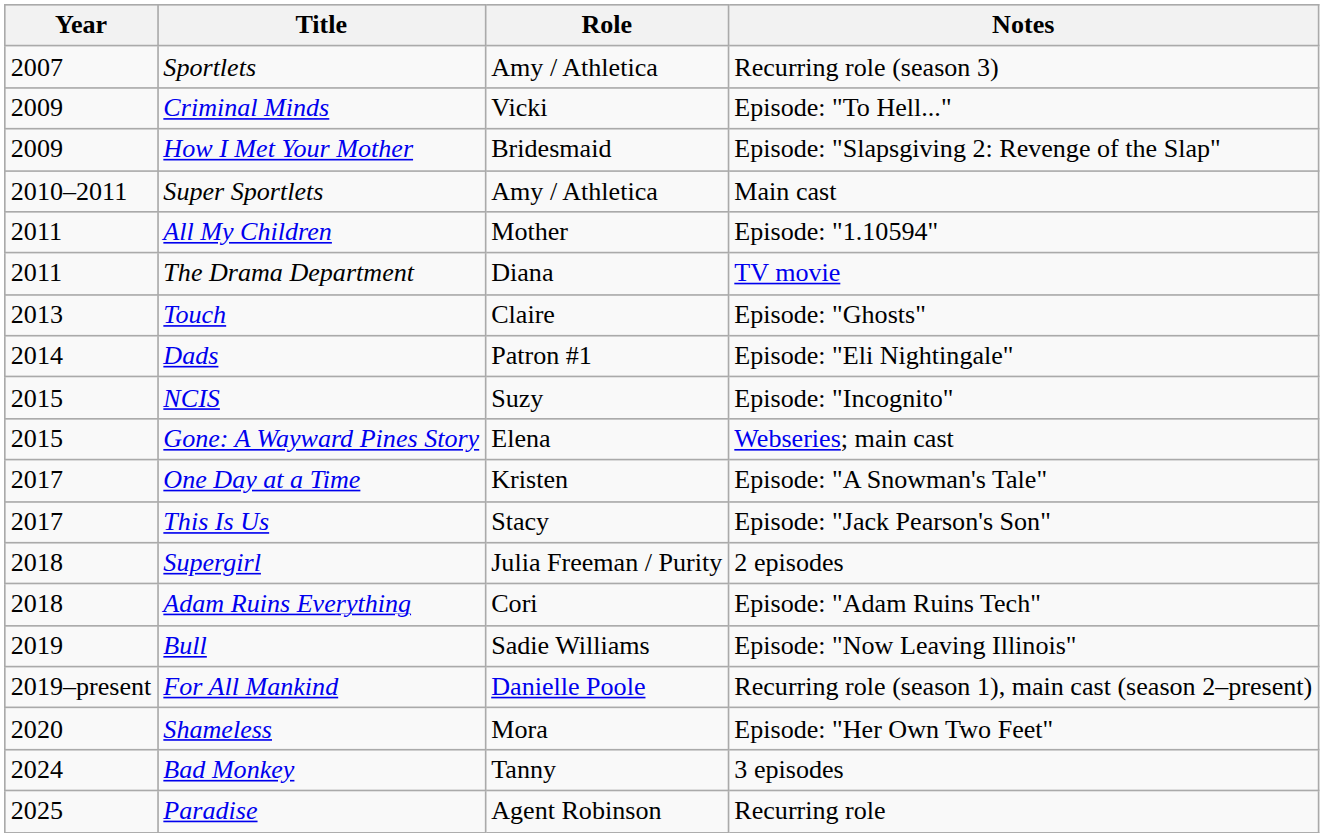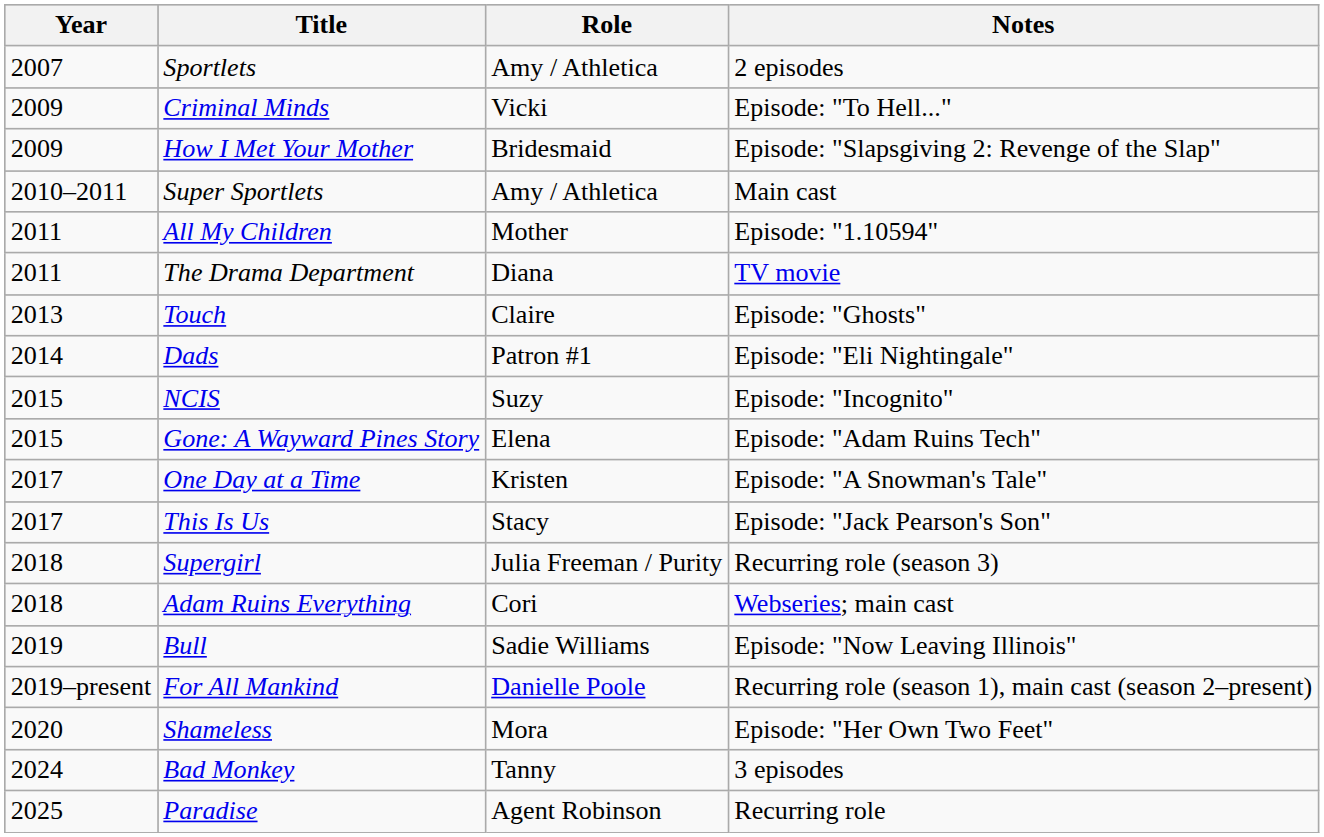 <table class="wikitable sortable">
 <tr>
 <th>Year</th>
 <th>Title</th>
 <th>Role</th>
 <th class="unsortable">Notes</th>
 </tr>
 <tr>
 <td>2007</td>
 <td><em>Sportlets</em></td>
 <td>Amy / Athletica</td>
-<td>Recurring role (season 3)</td>
+<td>2 episodes</td>
 </tr>
 <tr>
 <td>2009</td>
 <td><em><a href='#'>Criminal Minds</a></em></td>
 <td>Vicki</td>
 <td>Episode: "To Hell..."</td>
 </tr>
 <tr>
 <td>2009</td>
 <td><em><a href='#'>How I Met Your Mother</a></em></td>
 <td>Bridesmaid</td>
 <td>Episode: "Slapsgiving 2: Revenge of the Slap"</td>
 </tr>
 <tr>
 <td>2010–2011</td>
 <td><em>Super Sportlets</em></td>
 <td>Amy / Athletica</td>
 <td>Main cast</td>
 </tr>
 <tr>
 <td>2011</td>
 <td><em><a href='#'>All My Children</a></em></td>
 <td>Mother</td>
 <td>Episode: "1.10594"</td>
 </tr>
 <tr>
 <td>2011</td>
 <td><em>The Drama Department</em></td>
 <td>Diana</td>
 <td><a href='#'>TV movie</a></td>
 </tr>
 <tr>
 <td>2013</td>
 <td><em><a href='#'>Touch</a></em></td>
 <td>Claire</td>
 <td>Episode: "Ghosts"</td>
 </tr>
 <tr>
 <td>2014</td>
 <td><em><a href='#'>Dads</a></em></td>
 <td>Patron #1</td>
 <td>Episode: "Eli Nightingale"</td>
 </tr>
 <tr>
 <td>2015</td>
 <td><em><a href='#'>NCIS</a></em></td>
 <td>Suzy</td>
 <td>Episode: "Incognito"</td>
 </tr>
 <tr>
 <td>2015</td>
 <td><em><a href='#'>Gone: A Wayward Pines Story</a></em></td>
 <td>Elena</td>
-<td><a href='#'>Webseries</a>; main cast</td>
+<td>Episode: "Adam Ruins Tech"</td>
 </tr>
 <tr>
 <td>2017</td>
 <td><em><a href='#'>One Day at a Time</a></em></td>
 <td>Kristen</td>
 <td>Episode: "A Snowman's Tale"</td>
 </tr>
 <tr>
 <td>2017</td>
 <td><em><a href='#'>This Is Us</a></em></td>
 <td>Stacy</td>
 <td>Episode: "Jack Pearson's Son"</td>
 </tr>
 <tr>
 <td>2018</td>
 <td><em><a href='#'>Supergirl</a></em></td>
 <td>Julia Freeman / Purity</td>
-<td>2 episodes</td>
+<td>Recurring role (season 3)</td>
 </tr>
 <tr>
 <td>2018</td>
 <td><em><a href='#'>Adam Ruins Everything</a></em></td>
 <td>Cori</td>
-<td>Episode: "Adam Ruins Tech"</td>
+<td><a href='#'>Webseries</a>; main cast</td>
 </tr>
 <tr>
 <td>2019</td>
 <td><em><a href='#'>Bull</a></em></td>
 <td>Sadie Williams</td>
 <td>Episode: "Now Leaving Illinois"</td>
 </tr>
 <tr>
 <td>2019–present</td>
 <td><em><a href='#'>For All Mankind</a></em></td>
 <td><a href='#'>Danielle Poole</a></td>
 <td>Recurring role (season 1), main cast (season 2–present)</td>
 </tr>
 <tr>
 <td>2020</td>
 <td><em><a href='#'>Shameless</a></em></td>
 <td>Mora</td>
 <td>Episode: "Her Own Two Feet"</td>
 </tr>
 <tr>
 <td>2024</td>
 <td><em><a href='#'>Bad Monkey</a></em></td>
 <td>Tanny</td>
 <td>3 episodes</td>
 </tr>
 <tr>
 <td>2025</td>
 <td><em><a href='#'>Paradise</a></em></td>
 <td>Agent Robinson</td>
 <td>Recurring role</td>
 </tr>
 </table>
